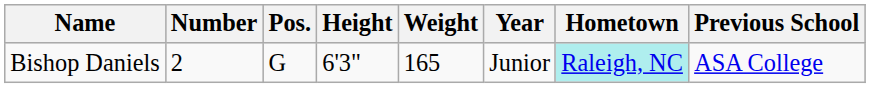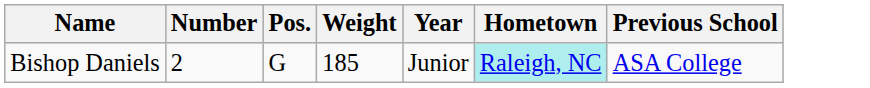 <table class="wikitable sortable">
 <tr>
 <th>Name</th>
 <th>Number</th>
 <th>Pos.</th>
-<th>Height</th>
 <th>Weight</th>
 <th>Year</th>
 <th>Hometown</th>
 <th class="unsortable">Previous School</th>
 </tr>
 <tr>
 <td sortname>Bishop Daniels</td>
 <td>2</td>
 <td>G</td>
-<td>6'3"</td>
-<td>165</td>
+<td>185</td>
 <td>Junior</td>
 <td style="background: paleturquoise;"><a href='#'>Raleigh, NC</a></td>
 <td><a href='#'>ASA College</a></td>
 </tr>
 </table>
